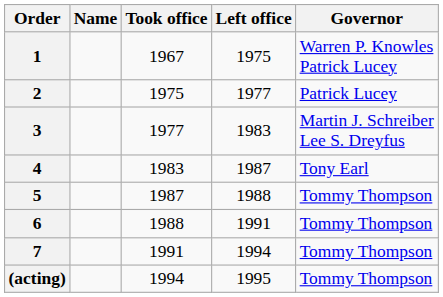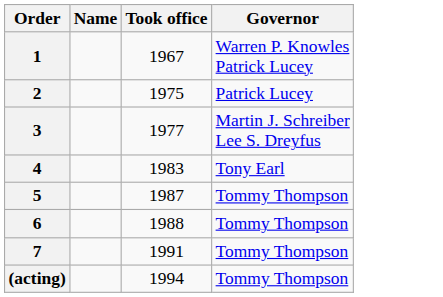 <table class="wikitable sortable" style="text-align:center;">
 <tr>
 <th>Order</th>
 <th>Name</th>
 <th>Took office</th>
-<th>Left office</th>
 <th>Governor</th>
 </tr>
 <tr>
 <th>1</th>
 <td align=left></td>
 <td>1967</td>
-<td>1975</td>
 <td align=left><a href='#'>Warren P. Knowles</a><br><a href='#'>Patrick Lucey</a></td>
 </tr>
 <tr>
 <th>2</th>
 <td align=left></td>
 <td>1975</td>
-<td>1977</td>
 <td align=left><a href='#'>Patrick Lucey</a></td>
 </tr>
 <tr>
 <th>3</th>
 <td align=left></td>
 <td>1977</td>
-<td>1983</td>
 <td align=left><a href='#'>Martin J. Schreiber</a><br><a href='#'>Lee S. Dreyfus</a></td>
 </tr>
 <tr>
 <th>4</th>
 <td align=left></td>
 <td>1983</td>
-<td>1987</td>
 <td align=left><a href='#'>Tony Earl</a></td>
 </tr>
 <tr>
 <th>5</th>
 <td align=left></td>
 <td>1987</td>
-<td>1988</td>
 <td align=left><a href='#'>Tommy Thompson</a></td>
 </tr>
 <tr>
 <th>6</th>
 <td align=left></td>
 <td>1988</td>
-<td>1991</td>
 <td align=left><a href='#'>Tommy Thompson</a></td>
 </tr>
 <tr>
 <th>7</th>
 <td align=left></td>
 <td>1991</td>
-<td>1994</td>
 <td align=left><a href='#'>Tommy Thompson</a></td>
 </tr>
 <tr>
 <th>(acting)</th>
 <td align=left></td>
 <td>1994</td>
-<td>1995</td>
 <td align=left><a href='#'>Tommy Thompson</a></td>
 </tr>
 </table>
